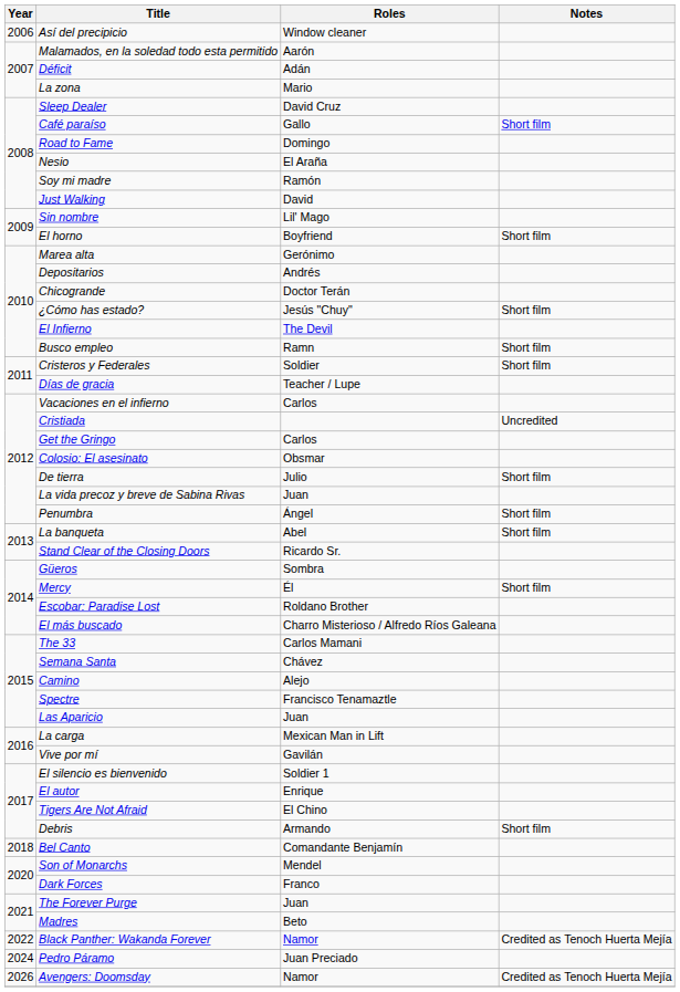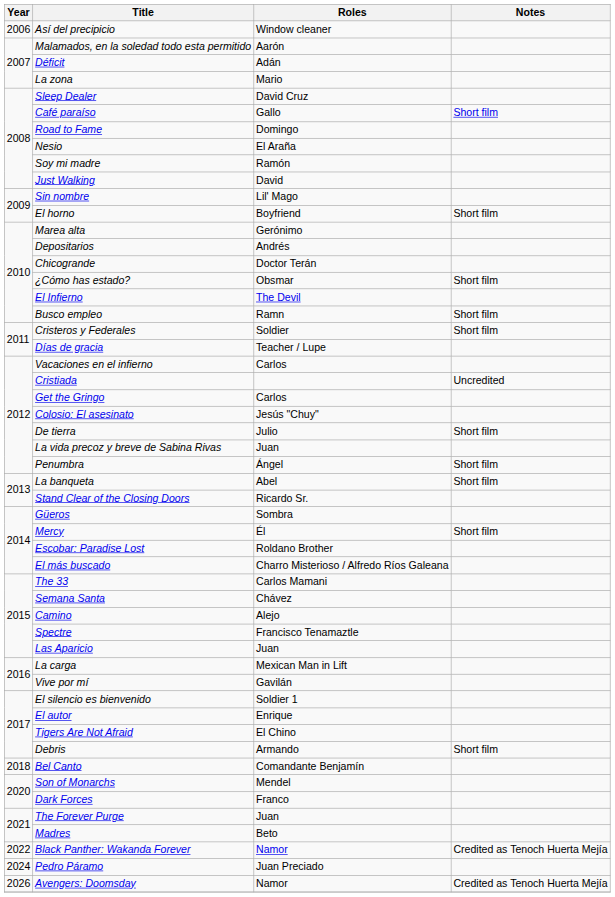 <table class="wikitable sortable">
 <tr>
 <th>Year</th>
 <th>Title</th>
 <th>Roles</th>
 <th>Notes</th>
 </tr>
 <tr>
 <td>2006</td>
 <td><em>Así del precipicio</em></td>
 <td>Window cleaner</td>
 <td></td>
 </tr>
 <tr>
 <td rowspan="3">2007</td>
 <td><em>Malamados, en la soledad todo esta permitido</em></td>
 <td>Aarón</td>
 <td></td>
 </tr>
 <tr>
 <td><em><a href='#'>Déficit</a></em></td>
 <td>Adán</td>
 <td></td>
 </tr>
 <tr>
 <td><em>La zona</em></td>
 <td>Mario</td>
 <td></td>
 </tr>
 <tr>
 <td rowspan="6">2008</td>
 <td><em><a href='#'>Sleep Dealer</a></em></td>
 <td>David Cruz</td>
 <td></td>
 </tr>
 <tr>
 <td><em><a href='#'>Café paraíso</a></em></td>
 <td>Gallo</td>
 <td><a href='#'>Short film</a></td>
 </tr>
 <tr>
 <td><em><a href='#'>Road to Fame</a></em></td>
 <td>Domingo</td>
 <td></td>
 </tr>
 <tr>
 <td><em>Nesio</em></td>
 <td>El Araña</td>
 <td></td>
 </tr>
 <tr>
 <td><em>Soy mi madre</em></td>
 <td>Ramón</td>
 <td></td>
 </tr>
 <tr>
 <td><em><a href='#'>Just Walking</a></em></td>
 <td>David</td>
 <td></td>
 </tr>
 <tr>
 <td rowspan="2">2009</td>
 <td><em><a href='#'>Sin nombre</a></em></td>
 <td>Lil' Mago</td>
 <td></td>
 </tr>
 <tr>
 <td><em>El horno</em></td>
 <td>Boyfriend</td>
 <td>Short film</td>
 </tr>
 <tr>
 <td rowspan="6">2010</td>
 <td><em>Marea alta</em></td>
 <td>Gerónimo</td>
 <td></td>
 </tr>
 <tr>
 <td><em>Depositarios</em></td>
 <td>Andrés</td>
 <td></td>
 </tr>
 <tr>
 <td><em>Chicogrande</em></td>
 <td>Doctor Terán</td>
 <td></td>
 </tr>
 <tr>
 <td><em>¿Cómo has estado?</em></td>
-<td>Jesús "Chuy"</td>
+<td>Obsmar</td>
 <td>Short film</td>
 </tr>
 <tr>
 <td><em><a href='#'>El Infierno</a></em></td>
 <td><a href='#'>The Devil</a></td>
 <td></td>
 </tr>
 <tr>
 <td><em>Busco empleo</em></td>
 <td>Ramn</td>
 <td>Short film</td>
 </tr>
 <tr>
 <td rowspan="2">2011</td>
 <td><em>Cristeros y Federales</em></td>
 <td>Soldier</td>
 <td>Short film</td>
 </tr>
 <tr>
 <td><em><a href='#'>Días de gracia</a></em></td>
 <td>Teacher / Lupe</td>
 <td></td>
 </tr>
 <tr>
 <td rowspan="7">2012</td>
 <td><em>Vacaciones en el infierno</em></td>
 <td>Carlos</td>
 <td></td>
 </tr>
 <tr>
 <td><em><a href='#'>Cristiada</a></em></td>
 <td></td>
 <td>Uncredited</td>
 </tr>
 <tr>
 <td><em><a href='#'>Get the Gringo</a></em></td>
 <td>Carlos</td>
 <td></td>
 </tr>
 <tr>
 <td><em><a href='#'>Colosio: El asesinato</a></em></td>
-<td>Obsmar</td>
+<td>Jesús "Chuy"</td>
 <td></td>
 </tr>
 <tr>
 <td><em>De tierra</em></td>
 <td>Julio</td>
 <td>Short film</td>
 </tr>
 <tr>
 <td><em>La vida precoz y breve de Sabina Rivas</em></td>
 <td>Juan</td>
 <td></td>
 </tr>
 <tr>
 <td><em>Penumbra</em></td>
 <td>Ángel</td>
 <td>Short film</td>
 </tr>
 <tr>
 <td rowspan="2">2013</td>
 <td><em>La banqueta</em></td>
 <td>Abel</td>
 <td>Short film</td>
 </tr>
 <tr>
 <td><em><a href='#'>Stand Clear of the Closing Doors</a></em></td>
 <td>Ricardo Sr.</td>
 <td></td>
 </tr>
 <tr>
 <td rowspan="4">2014</td>
 <td><em><a href='#'>Güeros</a></em></td>
 <td>Sombra</td>
 <td></td>
 </tr>
 <tr>
 <td><em><a href='#'>Mercy</a></em></td>
 <td>Él</td>
 <td>Short film</td>
 </tr>
 <tr>
 <td><em><a href='#'>Escobar: Paradise Lost</a></em></td>
 <td>Roldano Brother</td>
 <td></td>
 </tr>
 <tr>
 <td><em><a href='#'>El más buscado</a></em></td>
 <td>Charro Misterioso / Alfredo Ríos Galeana</td>
 <td></td>
 </tr>
 <tr>
 <td rowspan="5">2015</td>
 <td><em><a href='#'>The 33</a></em></td>
 <td>Carlos Mamani</td>
 <td></td>
 </tr>
 <tr>
 <td><em><a href='#'>Semana Santa</a></em></td>
 <td>Chávez</td>
 <td></td>
 </tr>
 <tr>
 <td><em><a href='#'>Camino</a></em></td>
 <td>Alejo</td>
 <td></td>
 </tr>
 <tr>
 <td><em><a href='#'>Spectre</a></em></td>
 <td>Francisco Tenamaztle</td>
 <td></td>
 </tr>
 <tr>
 <td><em><a href='#'>Las Aparicio</a></em></td>
 <td>Juan</td>
 <td></td>
 </tr>
 <tr>
 <td rowspan="2">2016</td>
 <td><em>La carga</em></td>
 <td>Mexican Man in Lift</td>
 <td></td>
 </tr>
 <tr>
 <td><em>Vive por mí</em></td>
 <td>Gavilán</td>
 <td></td>
 </tr>
 <tr>
 <td rowspan="4">2017</td>
 <td><em>El silencio es bienvenido</em></td>
 <td>Soldier 1</td>
 <td></td>
 </tr>
 <tr>
 <td><em><a href='#'>El autor</a></em></td>
 <td>Enrique</td>
 <td></td>
 </tr>
 <tr>
 <td><em><a href='#'>Tigers Are Not Afraid</a></em></td>
 <td>El Chino</td>
 <td></td>
 </tr>
 <tr>
 <td><em>Debris</em></td>
 <td>Armando</td>
 <td>Short film</td>
 </tr>
 <tr>
 <td>2018</td>
 <td><em><a href='#'>Bel Canto</a></em></td>
 <td>Comandante Benjamín</td>
 <td></td>
 </tr>
 <tr>
 <td rowspan="2">2020</td>
 <td><em><a href='#'>Son of Monarchs</a></em></td>
 <td>Mendel</td>
 <td></td>
 </tr>
 <tr>
 <td><em><a href='#'>Dark Forces</a></em></td>
 <td>Franco</td>
 <td></td>
 </tr>
 <tr>
 <td rowspan="2">2021</td>
 <td><em><a href='#'>The Forever Purge</a></em></td>
 <td>Juan</td>
 <td></td>
 </tr>
 <tr>
 <td><em><a href='#'>Madres</a></em></td>
 <td>Beto</td>
 <td></td>
 </tr>
 <tr>
 <td>2022</td>
 <td><em><a href='#'>Black Panther: Wakanda Forever</a></em></td>
 <td><a href='#'>Namor</a></td>
 <td>Credited as Tenoch Huerta Mejía</td>
 </tr>
 <tr>
 <td>2024</td>
 <td><em><a href='#'>Pedro Páramo</a></em></td>
 <td>Juan Preciado</td>
 <td></td>
 </tr>
 <tr>
 <td>2026</td>
 <td><em><a href='#'>Avengers: Doomsday</a></em></td>
 <td>Namor</td>
 <td>Credited as Tenoch Huerta Mejía</td>
 </tr>
 <tr>
 </tr>
 </table>
